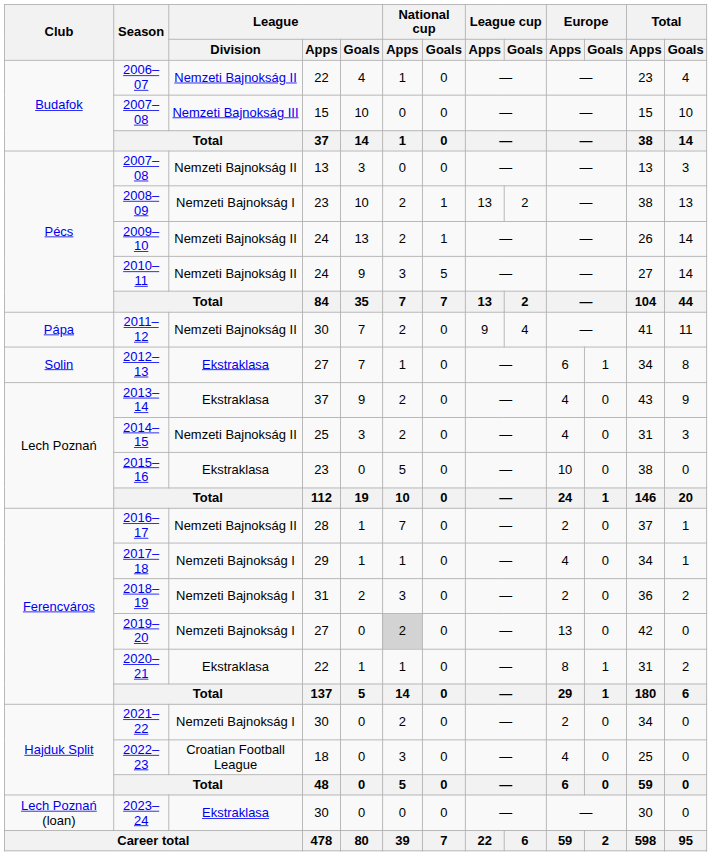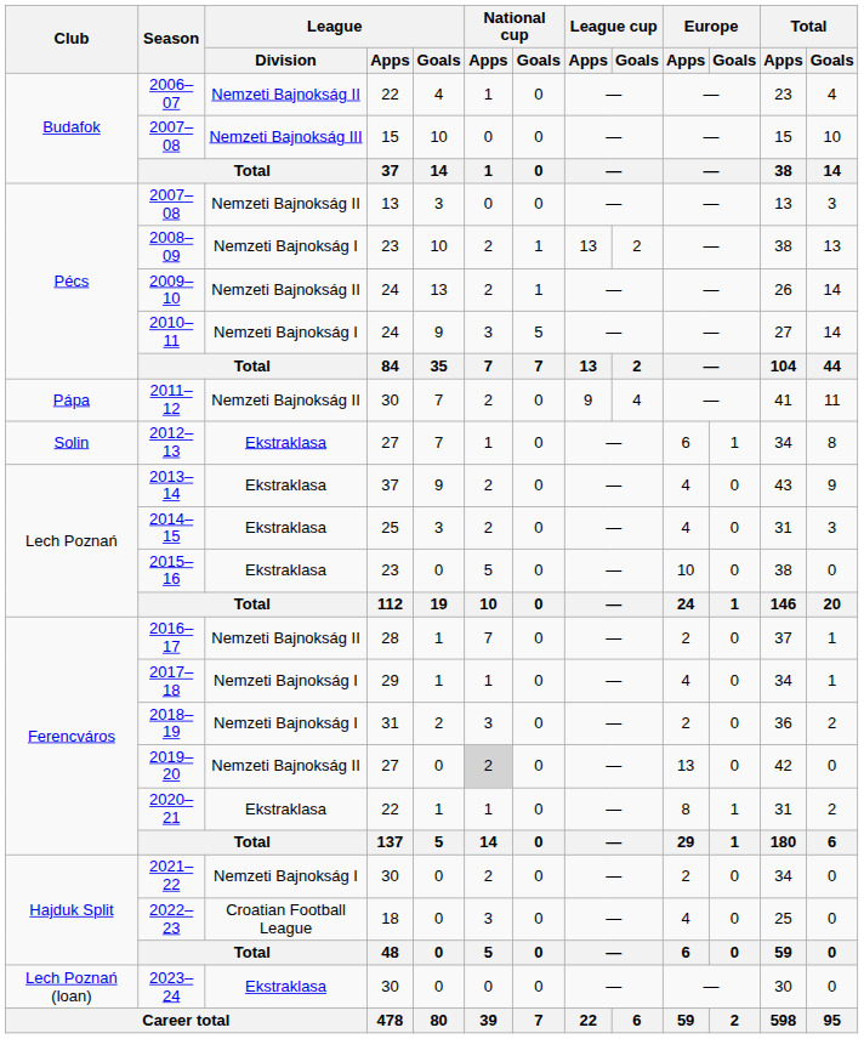 <table class="wikitable" style="text-align:center">
 <tr>
 <th rowspan="2">Club</th>
 <th rowspan="2">Season</th>
 <th colspan="3">League</th>
 <th colspan="2">National cup</th>
 <th colspan="2">League cup</th>
 <th colspan="2">Europe</th>
 <th colspan="2">Total</th>
 </tr>
 <tr>
 <th>Division</th>
 <th>Apps</th>
 <th>Goals</th>
 <th>Apps</th>
 <th>Goals</th>
 <th>Apps</th>
 <th>Goals</th>
 <th>Apps</th>
 <th>Goals</th>
 <th>Apps</th>
 <th>Goals</th>
 </tr>
 <tr>
 <td rowspan="3"><a href='#'>Budafok</a></td>
 <td><a href='#'>2006–07</a></td>
 <td><a href='#'>Nemzeti Bajnokság II</a></td>
 <td>22</td>
 <td>4</td>
 <td>1</td>
 <td>0</td>
 <td colspan="2">—</td>
 <td colspan="2">—</td>
 <td>23</td>
 <td>4</td>
 </tr>
 <tr>
 <td><a href='#'>2007–08</a></td>
 <td><a href='#'>Nemzeti Bajnokság III</a></td>
 <td>15</td>
 <td>10</td>
 <td>0</td>
 <td>0</td>
 <td colspan="2">—</td>
 <td colspan="2">—</td>
 <td>15</td>
 <td>10</td>
 </tr>
 <tr>
 <th colspan="2">Total</th>
 <th>37</th>
 <th>14</th>
 <th>1</th>
 <th>0</th>
 <th colspan="2">—</th>
 <th colspan="2">—</th>
 <th>38</th>
 <th>14</th>
 </tr>
 <tr>
 <td rowspan="5"><a href='#'>Pécs</a></td>
 <td><a href='#'>2007–08</a></td>
 <td>Nemzeti Bajnokság II</td>
 <td>13</td>
 <td>3</td>
 <td>0</td>
 <td>0</td>
 <td colspan="2">—</td>
 <td colspan="2">—</td>
 <td>13</td>
 <td>3</td>
 </tr>
 <tr>
 <td><a href='#'>2008–09</a></td>
 <td>Nemzeti Bajnokság I</td>
 <td>23</td>
 <td>10</td>
 <td>2</td>
 <td>1</td>
 <td>13</td>
 <td>2</td>
 <td colspan="2">—</td>
 <td>38</td>
 <td>13</td>
 </tr>
 <tr>
 <td><a href='#'>2009–10</a></td>
 <td>Nemzeti Bajnokság II</td>
 <td>24</td>
 <td>13</td>
 <td>2</td>
 <td>1</td>
 <td colspan="2">—</td>
 <td colspan="2">—</td>
 <td>26</td>
 <td>14</td>
 </tr>
 <tr>
 <td><a href='#'>2010–11</a></td>
-<td>Nemzeti Bajnokság II</td>
+<td>Nemzeti Bajnokság I</td>
 <td>24</td>
 <td>9</td>
 <td>3</td>
 <td>5</td>
 <td colspan="2">—</td>
 <td colspan="2">—</td>
 <td>27</td>
 <td>14</td>
 </tr>
 <tr>
 <th colspan="2">Total</th>
 <th>84</th>
 <th>35</th>
 <th>7</th>
 <th>7</th>
 <th>13</th>
 <th>2</th>
 <th colspan="2">—</th>
 <th>104</th>
 <th>44</th>
 </tr>
 <tr>
 <td><a href='#'>Pápa</a></td>
 <td><a href='#'>2011–12</a></td>
 <td>Nemzeti Bajnokság II</td>
 <td>30</td>
 <td>7</td>
 <td>2</td>
 <td>0</td>
 <td>9</td>
 <td>4</td>
 <td colspan="2">—</td>
 <td>41</td>
 <td>11</td>
 </tr>
 <tr>
 <td><a href='#'>Solin</a></td>
 <td><a href='#'>2012–13</a></td>
 <td><a href='#'>Ekstraklasa</a></td>
 <td>27</td>
 <td>7</td>
 <td>1</td>
 <td>0</td>
 <td colspan="2">—</td>
 <td>6</td>
 <td>1</td>
 <td>34</td>
 <td>8</td>
 </tr>
 <tr>
 <td rowspan="4">Lech Poznań</td>
 <td><a href='#'>2013–14</a></td>
 <td>Ekstraklasa</td>
 <td>37</td>
 <td>9</td>
 <td>2</td>
 <td>0</td>
 <td colspan="2">—</td>
 <td>4</td>
 <td>0</td>
 <td>43</td>
 <td>9</td>
 </tr>
 <tr>
 <td><a href='#'>2014–15</a></td>
-<td>Nemzeti Bajnokság II</td>
+<td>Ekstraklasa</td>
 <td>25</td>
 <td>3</td>
 <td>2</td>
 <td>0</td>
 <td colspan="2">—</td>
 <td>4</td>
 <td>0</td>
 <td>31</td>
 <td>3</td>
 </tr>
 <tr>
 <td><a href='#'>2015–16</a></td>
 <td>Ekstraklasa</td>
 <td>23</td>
 <td>0</td>
 <td>5</td>
 <td>0</td>
 <td colspan="2">—</td>
 <td>10</td>
 <td>0</td>
 <td>38</td>
 <td>0</td>
 </tr>
 <tr>
 <th colspan="2">Total</th>
 <th>112</th>
 <th>19</th>
 <th>10</th>
 <th>0</th>
 <th colspan="2">—</th>
 <th>24</th>
 <th>1</th>
 <th>146</th>
 <th>20</th>
 </tr>
 <tr>
 <td rowspan="6"><a href='#'>Ferencváros</a></td>
 <td><a href='#'>2016–17</a></td>
 <td>Nemzeti Bajnokság II</td>
 <td>28</td>
 <td>1</td>
 <td>7</td>
 <td>0</td>
 <td colspan="2">—</td>
 <td>2</td>
 <td>0</td>
 <td>37</td>
 <td>1</td>
 </tr>
 <tr>
 <td><a href='#'>2017–18</a></td>
 <td>Nemzeti Bajnokság I</td>
 <td>29</td>
 <td>1</td>
 <td>1</td>
 <td>0</td>
 <td colspan="2">—</td>
 <td>4</td>
 <td>0</td>
 <td>34</td>
 <td>1</td>
 </tr>
 <tr>
 <td><a href='#'>2018–19</a></td>
 <td>Nemzeti Bajnokság I</td>
 <td>31</td>
 <td>2</td>
 <td>3</td>
 <td>0</td>
 <td colspan="2">—</td>
 <td>2</td>
 <td>0</td>
 <td>36</td>
 <td>2</td>
 </tr>
 <tr>
 <td><a href='#'>2019–20</a></td>
-<td>Nemzeti Bajnokság I</td>
+<td>Nemzeti Bajnokság II</td>
 <td>27</td>
 <td>0</td>
 <td style="background: lightgrey;">2</td>
 <td>0</td>
 <td colspan="2">—</td>
 <td>13</td>
 <td>0</td>
 <td>42</td>
 <td>0</td>
 </tr>
 <tr>
 <td><a href='#'>2020–21</a></td>
 <td>Ekstraklasa</td>
 <td>22</td>
 <td>1</td>
 <td>1</td>
 <td>0</td>
 <td colspan="2">—</td>
 <td>8</td>
 <td>1</td>
 <td>31</td>
 <td>2</td>
 </tr>
 <tr>
 <th colspan="2">Total</th>
 <th>137</th>
 <th>5</th>
 <th>14</th>
 <th>0</th>
 <th colspan="2">—</th>
 <th>29</th>
 <th>1</th>
 <th>180</th>
 <th>6</th>
 </tr>
 <tr>
 <td rowspan="3"><a href='#'>Hajduk Split</a></td>
 <td><a href='#'>2021–22</a></td>
 <td>Nemzeti Bajnokság I</td>
 <td>30</td>
 <td>0</td>
 <td>2</td>
 <td>0</td>
 <td colspan="2">—</td>
 <td>2</td>
 <td>0</td>
 <td>34</td>
 <td>0</td>
 </tr>
 <tr>
 <td><a href='#'>2022–23</a></td>
 <td>Croatian Football League</td>
 <td>18</td>
 <td>0</td>
 <td>3</td>
 <td>0</td>
 <td colspan="2">—</td>
 <td>4</td>
 <td>0</td>
 <td>25</td>
 <td>0</td>
 </tr>
 <tr>
 <th colspan="2">Total</th>
 <th>48</th>
 <th>0</th>
 <th>5</th>
 <th>0</th>
 <th colspan="2">—</th>
 <th>6</th>
 <th>0</th>
 <th>59</th>
 <th>0</th>
 </tr>
 <tr>
 <td><a href='#'>Lech Poznań</a> (loan)</td>
 <td><a href='#'>2023–24</a></td>
 <td><a href='#'>Ekstraklasa</a></td>
 <td>30</td>
 <td>0</td>
 <td>0</td>
 <td>0</td>
 <td colspan="2">—</td>
 <td colspan="2">—</td>
 <td>30</td>
 <td>0</td>
 </tr>
 <tr>
 <th colspan="3">Career total</th>
 <th>478</th>
 <th>80</th>
 <th>39</th>
 <th>7</th>
 <th>22</th>
 <th>6</th>
 <th>59</th>
 <th>2</th>
 <th>598</th>
 <th>95</th>
 </tr>
 </table>
